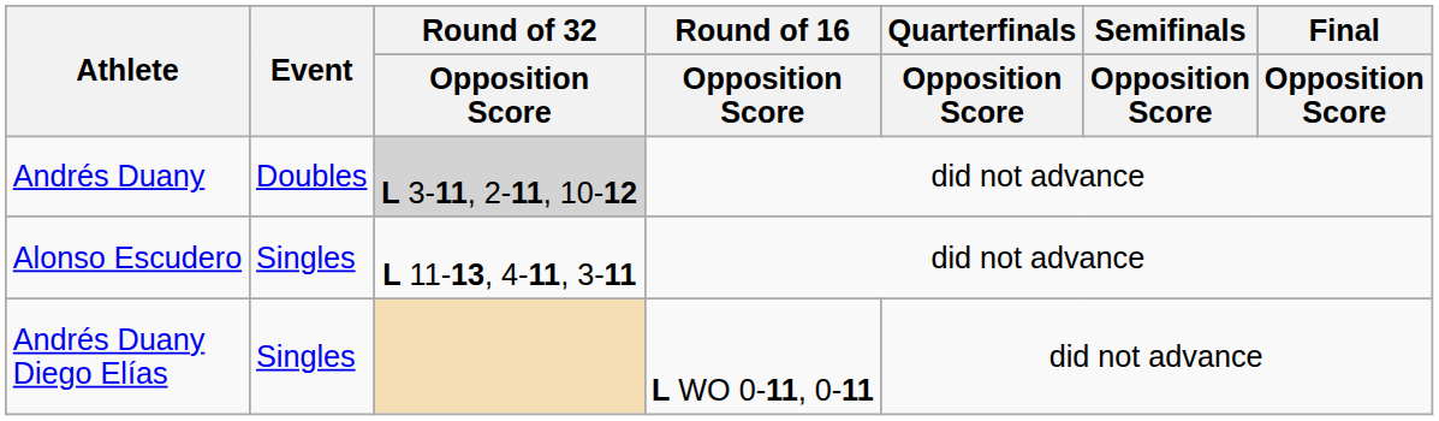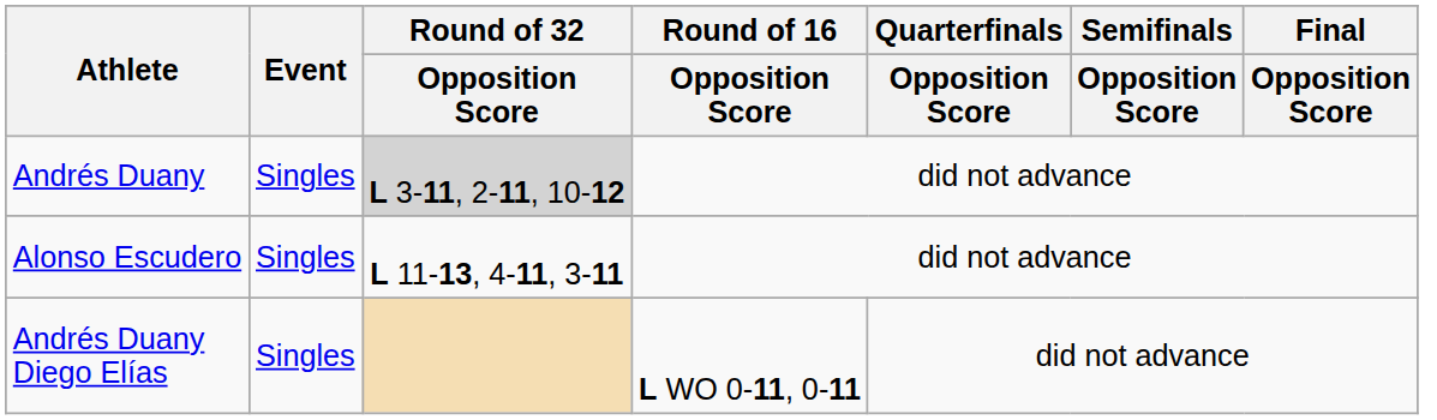 <table class="wikitable" border="1" style="font-size:90%">
 <tr>
 <th rowspan=2>Athlete</th>
 <th rowspan=2>Event</th>
 <th>Round of 32</th>
 <th>Round of 16</th>
 <th>Quarterfinals</th>
 <th>Semifinals</th>
 <th>Final</th>
 </tr>
 <tr>
 <th>Opposition<br>Score</th>
 <th>Opposition<br>Score</th>
 <th>Opposition<br>Score</th>
 <th>Opposition<br>Score</th>
 <th>Opposition<br>Score</th>
 </tr>
 <tr>
 <td><a href='#'>Andrés Duany</a></td>
-<td><a href='#'>Doubles</a></td>
+<td><a href='#'>Singles</a></td>
 <td align=center style="background: lightgrey;"><br><strong>L</strong> 3-<strong>11</strong>, 2-<strong>11</strong>, 10-<strong>12</strong></td>
 <td align="center" colspan="7">did not advance</td>
 </tr>
 <tr>
 <td><a href='#'>Alonso Escudero</a></td>
 <td><a href='#'>Singles</a></td>
 <td align=center><br><strong>L</strong> 11-<strong>13</strong>, 4-<strong>11</strong>, 3-<strong>11</strong></td>
 <td align="center" colspan="7">did not advance</td>
 </tr>
 <tr>
 <td><a href='#'>Andrés Duany</a><br><a href='#'>Diego Elías</a></td>
 <td><a href='#'>Singles</a></td>
 <td bgcolor=wheat></td>
 <td><br><br><strong>L</strong> WO 0-<strong>11</strong>, 0-<strong>11</strong></td>
 <td align="center" colspan="7">did not advance</td>
 </tr>
 </table>
